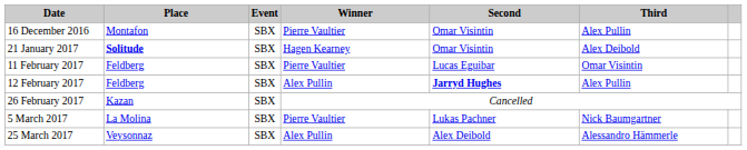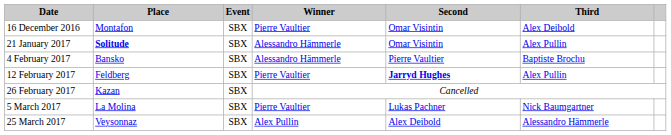 <table class="wikitable plainrowheaders" style="background:#fff; font-size:86%; border:grey solid 1px; border-collapse:collapse;">
 <tr style="background:#ccc; text-align:center;">
 <th scope="col" style="background:#ccc; width:120px;">Date</th>
 <th scope="col" style="background:#ccc; width:180px;">Place</th>
 <th scope="col" style="background:#ccc; width:15px;">Event</th>
 <th scope="col" style="background:#ccc; width:185px;">Winner</th>
 <th scope="col" style="background:#ccc; width:185px;">Second</th>
 <th scope="col" style="background:#ccc; width:185px;">Third</th>
 <th scope="col" style="background:#ccc; width:10px;"></th>
 </tr>
 <tr>
 <td>16 December 2016</td>
 <td> <a href='#'>Montafon</a></td>
 <td align=center>SBX</td>
 <td> <a href='#'>Pierre Vaultier</a></td>
 <td> <a href='#'>Omar Visintin</a></td>
-<td> <a href='#'>Alex Pullin</a></td>
+<td> <a href='#'>Alex Deibold</a></td>
 <td></td>
 </tr>
 <tr>
 <td>21 January 2017</td>
 <td><strong> <a href='#'>Solitude</a></strong></td>
 <td align=center>SBX</td>
-<td> <a href='#'>Hagen Kearney</a></td>
+<td> <a href='#'>Alessandro Hämmerle</a></td>
 <td> <a href='#'>Omar Visintin</a></td>
-<td> <a href='#'>Alex Deibold</a></td>
+<td> <a href='#'>Alex Pullin</a></td>
 <td></td>
 </tr>
 <tr>
-<td>11 February 2017</td>
-<td> <a href='#'>Feldberg</a></td>
+<td>4 February 2017</td>
+<td> <a href='#'>Bansko</a></td>
 <td align=center>SBX</td>
+<td> <a href='#'>Alessandro Hämmerle</a></td>
 <td> <a href='#'>Pierre Vaultier</a></td>
-<td> <a href='#'>Lucas Eguibar</a></td>
-<td> <a href='#'>Omar Visintin</a></td>
+<td> <a href='#'>Baptiste Brochu</a></td>
 <td></td>
 </tr>
 <tr>
 <td>12 February 2017</td>
 <td> <a href='#'>Feldberg</a></td>
 <td align=center>SBX</td>
-<td> <a href='#'>Alex Pullin</a></td>
+<td> <a href='#'>Pierre Vaultier</a></td>
 <td><strong> <a href='#'>Jarryd Hughes</a></strong></td>
 <td> <a href='#'>Alex Pullin</a></td>
 <td></td>
 </tr>
 <tr>
 <td>26 February 2017</td>
 <td> <a href='#'>Kazan</a></td>
 <td align=center>SBX</td>
 <td colspan=4 align=center><em>Cancelled</em></td>
 </tr>
 <tr>
 <td>5 March 2017</td>
 <td> <a href='#'>La Molina</a></td>
 <td align=center>SBX</td>
 <td> <a href='#'>Pierre Vaultier</a></td>
 <td> <a href='#'>Lukas Pachner</a></td>
 <td> <a href='#'>Nick Baumgartner</a></td>
 <td></td>
 </tr>
 <tr>
 <td>25 March 2017</td>
 <td> <a href='#'>Veysonnaz</a></td>
 <td align=center>SBX</td>
 <td> <a href='#'>Alex Pullin</a></td>
 <td> <a href='#'>Alex Deibold</a></td>
 <td> <a href='#'>Alessandro Hämmerle</a></td>
 <td></td>
 </tr>
 </table>
